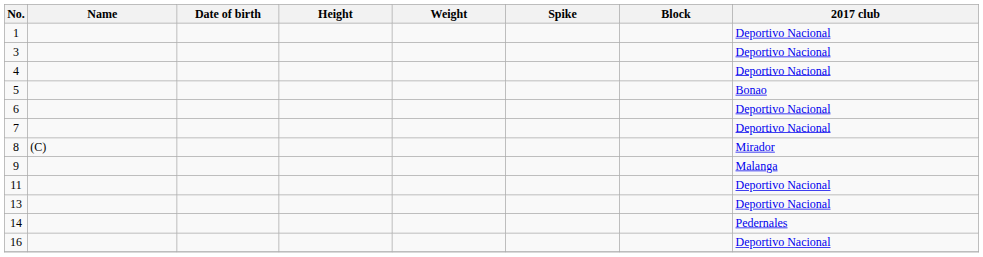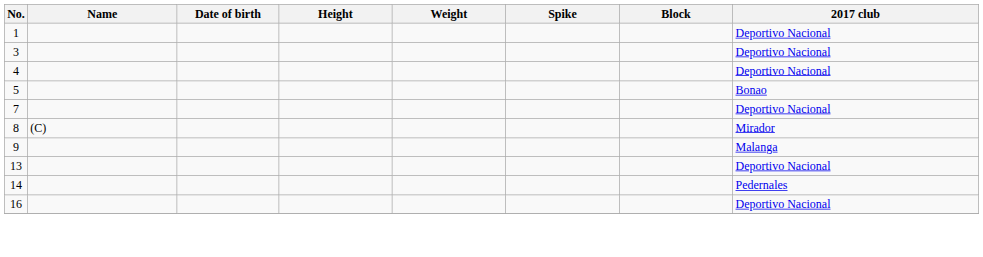 <table class="wikitable sortable" style="font-size:100%; text-align:center;">
 <tr>
 <th>No.</th>
 <th style="width:12em">Name</th>
 <th style="width:8em">Date of birth</th>
 <th style="width:9em">Height</th>
 <th style="width:9em">Weight</th>
 <th style="width:9em">Spike</th>
 <th style="width:9em">Block</th>
 <th style="width:20em">2017 club</th>
 </tr>
 <tr>
 <td>1</td>
 <td align=left></td>
 <td align=right></td>
 <td></td>
 <td></td>
 <td></td>
 <td></td>
 <td align=left> <a href='#'>Deportivo Nacional</a></td>
 </tr>
 <tr>
 <td>3</td>
 <td align=left></td>
 <td align=right></td>
 <td></td>
 <td></td>
 <td></td>
 <td></td>
 <td align=left> <a href='#'>Deportivo Nacional</a></td>
 </tr>
 <tr>
 <td>4</td>
 <td align=left></td>
 <td align=right></td>
 <td></td>
 <td></td>
 <td></td>
 <td></td>
 <td align=left> <a href='#'>Deportivo Nacional</a></td>
 </tr>
 <tr>
 <td>5</td>
 <td align=left></td>
 <td align=right></td>
 <td></td>
 <td></td>
 <td></td>
 <td></td>
 <td align=left> <a href='#'>Bonao</a></td>
 </tr>
 <tr>
-<td>6</td>
-<td align=left></td>
-<td align=right></td>
-<td></td>
-<td></td>
-<td></td>
-<td></td>
-<td align=left> <a href='#'>Deportivo Nacional</a></td>
-</tr>
-<tr>
 <td>7</td>
 <td align=left></td>
 <td align=right></td>
 <td></td>
 <td></td>
 <td></td>
 <td></td>
 <td align=left> <a href='#'>Deportivo Nacional</a></td>
 </tr>
 <tr>
 <td>8</td>
 <td align=left> (C)</td>
 <td align=right></td>
 <td></td>
 <td></td>
 <td></td>
 <td></td>
 <td align=left> <a href='#'>Mirador</a></td>
 </tr>
 <tr>
 <td>9</td>
 <td align=left></td>
 <td align=right></td>
 <td></td>
 <td></td>
 <td></td>
 <td></td>
 <td align=left> <a href='#'>Malanga</a></td>
-</tr>
-<tr>
-<td>11</td>
-<td align=left></td>
-<td align=right></td>
-<td></td>
-<td></td>
-<td></td>
-<td></td>
-<td align=left> <a href='#'>Deportivo Nacional</a></td>
 </tr>
 <tr>
 <td>13</td>
 <td align=left></td>
 <td align=right></td>
 <td></td>
 <td></td>
 <td></td>
 <td></td>
 <td align=left> <a href='#'>Deportivo Nacional</a></td>
 </tr>
 <tr>
 <td>14</td>
 <td align=left></td>
 <td align=right></td>
 <td></td>
 <td></td>
 <td></td>
 <td></td>
 <td align=left> <a href='#'>Pedernales</a></td>
 </tr>
 <tr>
 <td>16</td>
 <td align=left></td>
 <td align=right></td>
 <td></td>
 <td></td>
 <td></td>
 <td></td>
 <td align=left> <a href='#'>Deportivo Nacional</a></td>
 </tr>
 <tr>
 </tr>
 </table>
